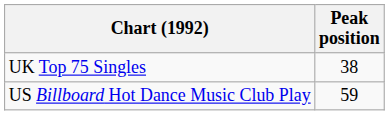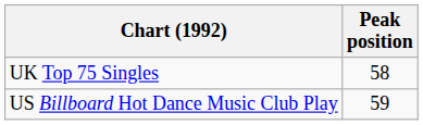 <table class="wikitable sortable">
 <tr>
 <th>Chart (1992)</th>
 <th>Peak<br>position</th>
 </tr>
 <tr>
 <td>UK <a href='#'>Top 75 Singles</a></td>
-<td align=center>38</td>
+<td align=center>58</td>
 </tr>
 <tr>
 <td>US <a href='#'><em>Billboard</em> Hot Dance Music Club Play</a></td>
 <td align=center>59</td>
 </tr>
 </table>
